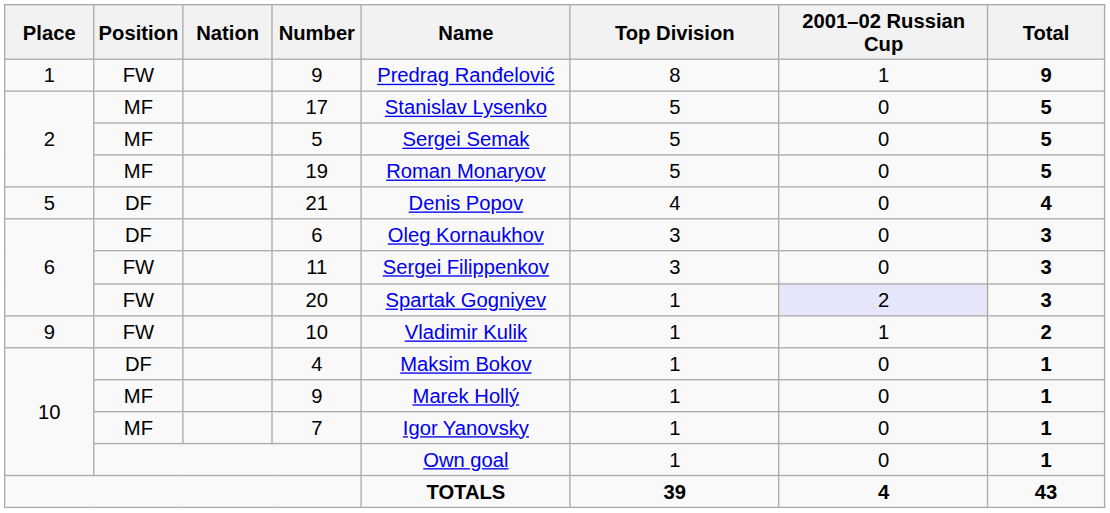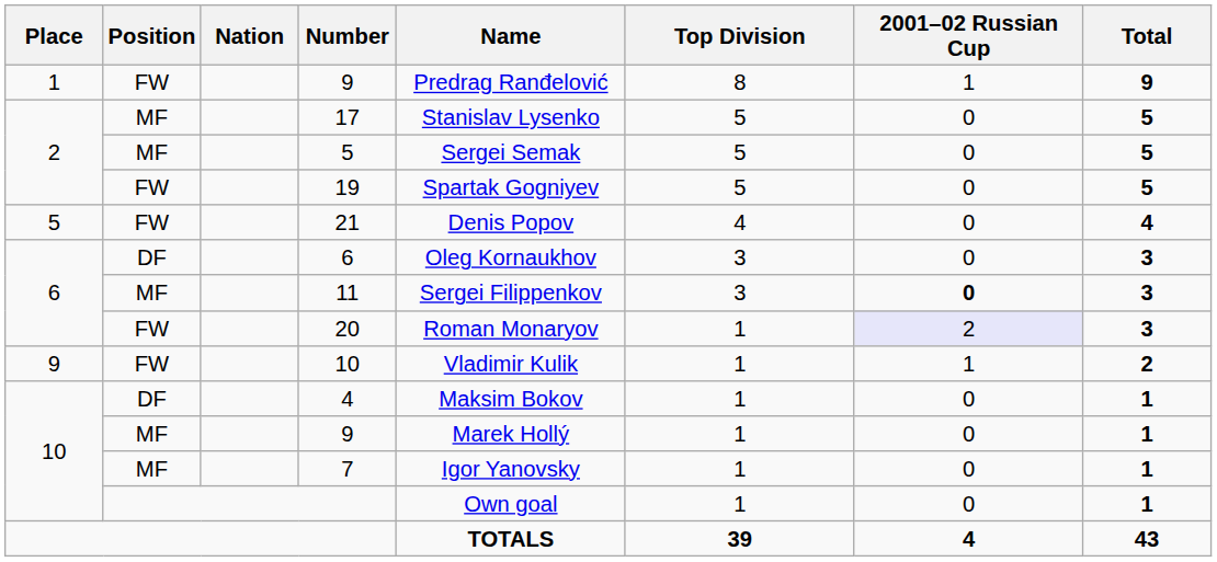 <table class="wikitable" style="font-size: 95%; text-align: center;">
 <tr>
 <th width=60>Place</th>
 <th width=60>Position</th>
 <th width=60>Nation</th>
 <th width=60>Number</th>
 <th width=150>Name</th>
 <th width=150>Top Division</th>
 <th width=150>2001–02 Russian Cup</th>
 <th width=80><strong>Total</strong></th>
 </tr>
 <tr>
 <td>1</td>
 <td>FW</td>
 <td></td>
 <td>9</td>
 <td><a href='#'>Predrag Ranđelović</a></td>
 <td>8</td>
 <td>1</td>
 <td><strong>9</strong></td>
 </tr>
 <tr>
 <td rowspan="3">2</td>
 <td>MF</td>
 <td></td>
 <td>17</td>
 <td><a href='#'>Stanislav Lysenko</a></td>
 <td>5</td>
 <td>0</td>
 <td><strong>5</strong></td>
 </tr>
 <tr>
 <td>MF</td>
 <td></td>
 <td>5</td>
 <td><a href='#'>Sergei Semak</a></td>
 <td>5</td>
 <td>0</td>
 <td><strong>5</strong></td>
 </tr>
 <tr>
-<td>MF</td>
+<td>FW</td>
 <td></td>
 <td>19</td>
-<td><a href='#'>Roman Monaryov</a></td>
+<td><a href='#'>Spartak Gogniyev</a></td>
 <td>5</td>
 <td>0</td>
 <td><strong>5</strong></td>
 </tr>
 <tr>
 <td>5</td>
-<td>DF</td>
+<td>FW</td>
 <td></td>
 <td>21</td>
 <td><a href='#'>Denis Popov</a></td>
 <td>4</td>
 <td>0</td>
 <td><strong>4</strong></td>
 </tr>
 <tr>
 <td rowspan="3">6</td>
 <td>DF</td>
 <td></td>
 <td>6</td>
 <td><a href='#'>Oleg Kornaukhov</a></td>
 <td>3</td>
 <td>0</td>
 <td><strong>3</strong></td>
 </tr>
 <tr>
-<td>FW</td>
+<td>MF</td>
 <td></td>
 <td>11</td>
 <td><a href='#'>Sergei Filippenkov</a></td>
 <td>3</td>
-<td>0</td>
+<td><strong>0</strong></td>
 <td><strong>3</strong></td>
 </tr>
 <tr>
 <td>FW</td>
 <td></td>
 <td>20</td>
-<td><a href='#'>Spartak Gogniyev</a></td>
+<td><a href='#'>Roman Monaryov</a></td>
 <td>1</td>
 <td style="background: lavender;">2</td>
 <td><strong>3</strong></td>
 </tr>
 <tr>
 <td>9</td>
 <td>FW</td>
 <td></td>
 <td>10</td>
 <td><a href='#'>Vladimir Kulik</a></td>
 <td>1</td>
 <td>1</td>
 <td><strong>2</strong></td>
 </tr>
 <tr>
 <td rowspan="4">10</td>
 <td>DF</td>
 <td></td>
 <td>4</td>
 <td><a href='#'>Maksim Bokov</a></td>
 <td>1</td>
 <td>0</td>
 <td><strong>1</strong></td>
 </tr>
 <tr>
 <td>MF</td>
 <td></td>
 <td>9</td>
 <td><a href='#'>Marek Hollý</a></td>
 <td>1</td>
 <td>0</td>
 <td><strong>1</strong></td>
 </tr>
 <tr>
 <td>MF</td>
 <td></td>
 <td>7</td>
 <td><a href='#'>Igor Yanovsky</a></td>
 <td>1</td>
 <td>0</td>
 <td><strong>1</strong></td>
 </tr>
 <tr>
 <td colspan="3"></td>
 <td><a href='#'>Own goal</a></td>
 <td>1</td>
 <td>0</td>
 <td><strong>1</strong></td>
 </tr>
 <tr>
 <td colspan="4"></td>
 <td><strong>TOTALS</strong></td>
 <td><strong>39</strong></td>
 <td><strong>4</strong></td>
 <td><strong>43</strong></td>
 </tr>
 </table>
